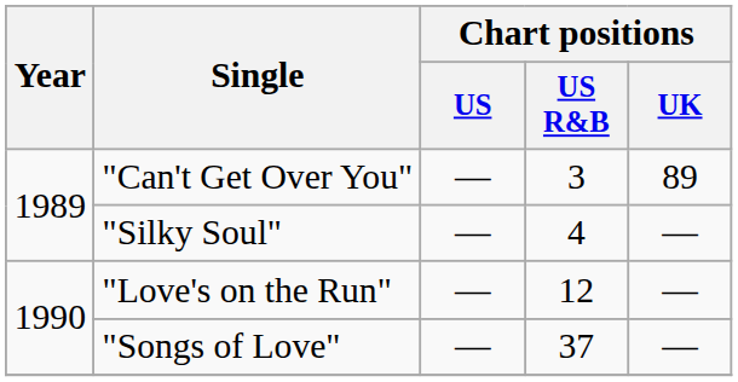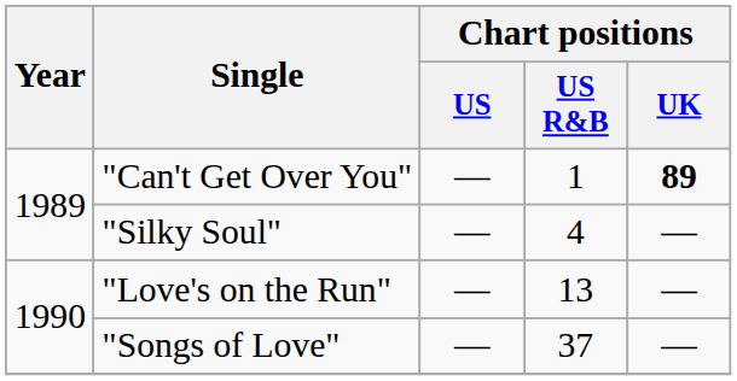 <table class="wikitable" style="text-align:center;">
 <tr>
 <th rowspan="2">Year</th>
 <th rowspan="2">Single</th>
 <th colspan="3">Chart positions</th>
 </tr>
 <tr style="font-size:smaller;">
 <th width="40"><a href='#'>US</a></th>
 <th width="40"><a href='#'>US<br>R&B</a></th>
 <th width="40"><a href='#'>UK</a></th>
 </tr>
 <tr>
 <td rowspan="2">1989</td>
 <td align="left">"Can't Get Over You"</td>
 <td>—</td>
-<td>3</td>
-<td>89</td>
+<td>1</td>
+<td><strong>89</strong></td>
 </tr>
 <tr>
 <td align="left">"Silky Soul"</td>
 <td>—</td>
 <td>4</td>
 <td>—</td>
 </tr>
 <tr>
 <td rowspan="2">1990</td>
 <td align="left">"Love's on the Run"</td>
 <td>—</td>
-<td>12</td>
+<td>13</td>
 <td>—</td>
 </tr>
 <tr>
 <td align="left">"Songs of Love"</td>
 <td>—</td>
 <td>37</td>
 <td>—</td>
 </tr>
 <tr>
 </tr>
 </table>
